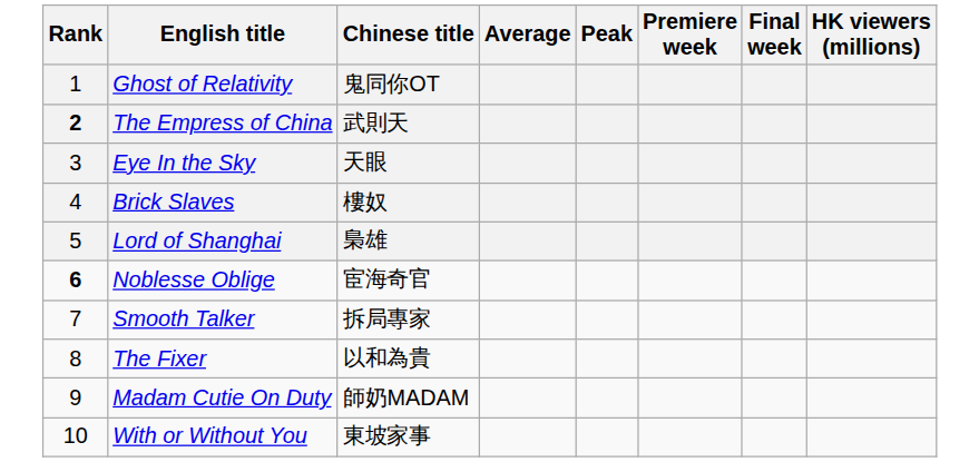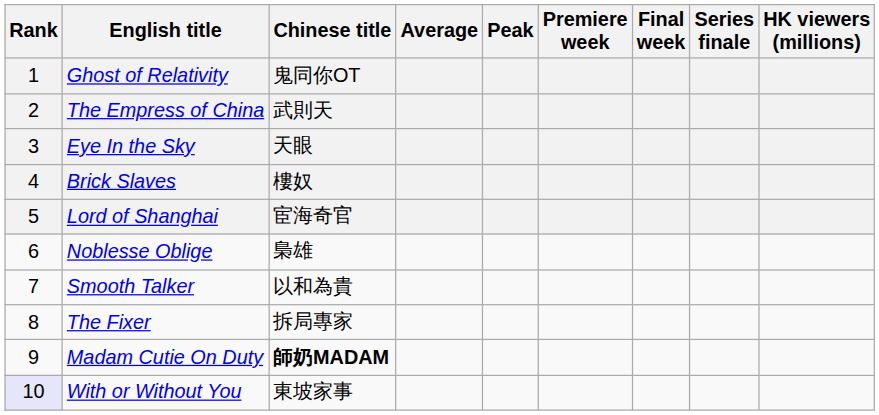 <table class="wikitable sortable" style="margin:auto; margin:auto;">
 <tr>
 <th>Rank</th>
 <th>English title</th>
 <th>Chinese title</th>
 <th>Average</th>
 <th>Peak</th>
 <th>Premiere<br>week</th>
 <th>Final<br>week</th>
+<th>Series<br>finale</th>
 <th>HK viewers<br>(millions)</th>
 </tr>
 <tr ---- bgcolor="#F2F2F2">
 <td style="text-align:center;">1</td>
 <td><em><a href='#'>Ghost of Relativity</a></em></td>
 <td>鬼同你OT</td>
 <td></td>
 <td></td>
 <td></td>
 <td></td>
 <td></td>
+<td></td>
 </tr>
 <tr ---- bgcolor="#F2F2F2">
-<td style="text-align:center;"><strong>2</strong></td>
+<td style="text-align:center;">2</td>
 <td><em><a href='#'>The Empress of China</a></em></td>
 <td>武則天</td>
+<td></td>
 <td></td>
 <td></td>
 <td></td>
 <td></td>
 <td></td>
 </tr>
 <tr ---- bgcolor="#F2F2F2">
 <td style="text-align:center;">3</td>
 <td><em><a href='#'>Eye In the Sky</a></em></td>
 <td>天眼</td>
 <td></td>
 <td></td>
 <td></td>
 <td></td>
 <td></td>
+<td></td>
 </tr>
 <tr ---- bgcolor="#F2F2F2">
 <td style="text-align:center;">4</td>
 <td><em><a href='#'>Brick Slaves</a></em></td>
 <td>樓奴</td>
 <td></td>
 <td></td>
 <td></td>
 <td></td>
 <td></td>
+<td></td>
 </tr>
 <tr ---- bgcolor="#F2F2F2">
 <td style="text-align:center;">5</td>
 <td><em><a href='#'>Lord of Shanghai</a></em></td>
-<td>梟雄</td>
+<td>宦海奇官</td>
+<td></td>
 <td></td>
 <td></td>
 <td></td>
 <td></td>
 <td></td>
 </tr>
 <tr>
-<td style="text-align:center;"><strong>6</strong></td>
+<td style="text-align:center;">6</td>
 <td><em><a href='#'>Noblesse Oblige</a></em></td>
-<td>宦海奇官</td>
+<td>梟雄</td>
+<td></td>
 <td></td>
 <td></td>
 <td></td>
 <td></td>
 <td></td>
 </tr>
 <tr>
 <td style="text-align:center;">7</td>
 <td><em><a href='#'>Smooth Talker</a></em></td>
-<td>拆局專家</td>
+<td>以和為貴</td>
+<td></td>
 <td></td>
 <td></td>
 <td></td>
 <td></td>
 <td></td>
 </tr>
 <tr>
 <td style="text-align:center;">8</td>
 <td><em><a href='#'>The Fixer</a></em></td>
-<td>以和為貴</td>
+<td>拆局專家</td>
+<td></td>
 <td></td>
 <td></td>
 <td></td>
 <td></td>
 <td></td>
 </tr>
 <tr>
 <td style="text-align:center;">9</td>
 <td><em><a href='#'>Madam Cutie On Duty</a></em></td>
-<td>師奶MADAM</td>
+<td><strong>師奶MADAM</strong></td>
+<td></td>
 <td></td>
 <td></td>
 <td></td>
 <td></td>
 <td></td>
 </tr>
 <tr>
-<td style="text-align:center;">10</td>
+<td style="background: lavender; text-align:center;">10</td>
 <td><em><a href='#'>With or Without You</a></em></td>
 <td>東坡家事</td>
 <td></td>
 <td></td>
 <td></td>
 <td></td>
 <td></td>
+<td></td>
 </tr>
 </table>
